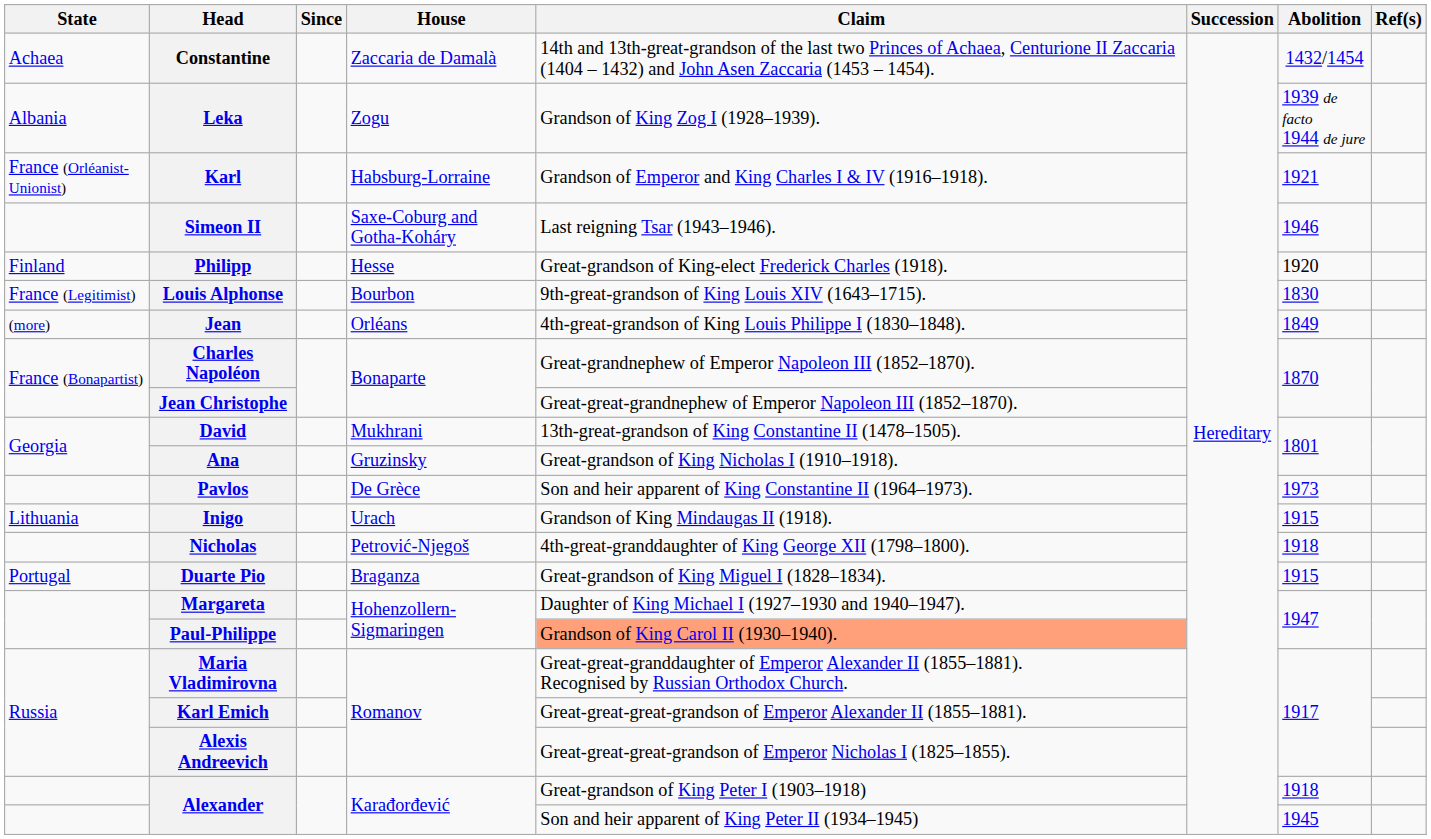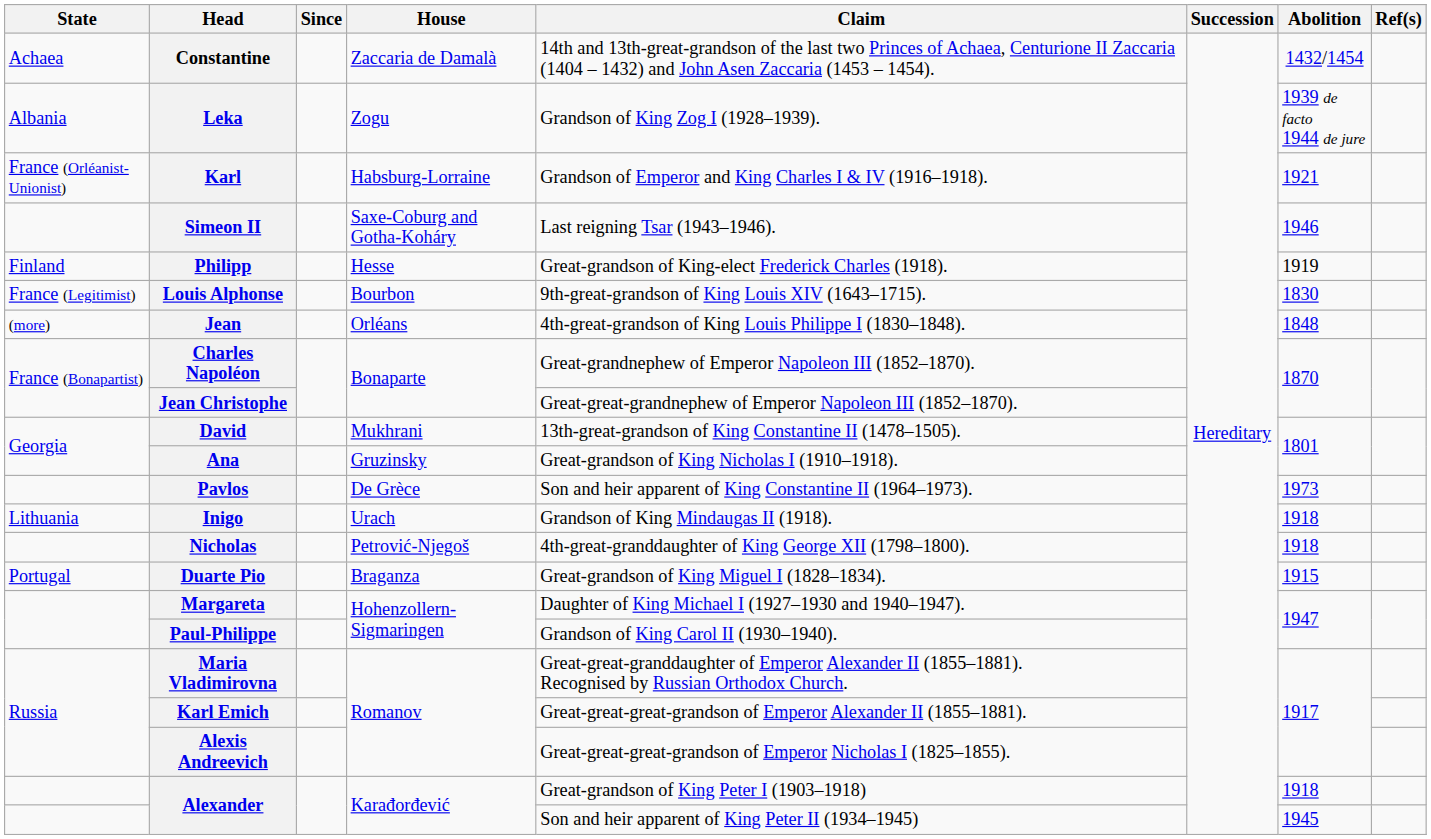 <table class="wikitable sortable">
 <tr>
 <th>State</th>
 <th>Head</th>
 <th>Since</th>
 <th>House</th>
 <th>Claim</th>
 <th>Succession</th>
 <th>Abolition</th>
 <th>Ref(s)</th>
 </tr>
 <tr>
 <td> <a href='#'>Achaea</a></td>
 <th scope="row">Constantine</th>
 <td></td>
 <td><a href='#'>Zaccaria de Damalà</a></td>
 <td>14th and 13th-great-grandson of the last two <a href='#'>Princes of Achaea</a>, <a href='#'>Centurione II Zaccaria</a> (1404 – 1432) and <a href='#'>John Asen Zaccaria</a> (1453 – 1454).</td>
 <td rowspan="22" style="text-align:center;"><a href='#'>Hereditary</a></td>
 <td style="text-align:center;"><a href='#'>1432</a>/<a href='#'>1454</a></td>
 <td></td>
 </tr>
 <tr>
 <td> <a href='#'>Albania</a></td>
 <th scope="row"><a href='#'>Leka</a></th>
 <td></td>
 <td><a href='#'>Zogu</a></td>
 <td>Grandson of <a href='#'>King</a> <a href='#'>Zog I</a> (1928–1939).</td>
 <td><a href='#'>1939</a> <small><em>de facto</em></small> <br><a href='#'>1944</a> <small><em>de jure</em></small></td>
 <td></td>
 </tr>
 <tr>
 <td> <a href='#'>France</a> <small>(<a href='#'>Orléanist-Unionist</a>)</small></td>
 <th scope="row"><a href='#'>Karl</a></th>
 <td></td>
 <td><a href='#'>Habsburg-Lorraine</a></td>
 <td>Grandson of <a href='#'>Emperor</a> and <a href='#'>King</a> <a href='#'>Charles I & IV</a> (1916–1918).</td>
 <td><a href='#'>1921</a></td>
 <td></td>
 </tr>
 <tr>
 <td></td>
 <th scope="row"><a href='#'>Simeon II</a></th>
 <td></td>
 <td><a href='#'>Saxe-Coburg and Gotha-Koháry</a></td>
 <td>Last reigning <a href='#'>Tsar</a> (1943–1946).</td>
 <td><a href='#'>1946</a></td>
 <td></td>
 </tr>
 <tr>
 <td> <a href='#'>Finland</a></td>
 <th scope="row"><a href='#'>Philipp</a></th>
 <td></td>
 <td><a href='#'>Hesse</a></td>
 <td>Great-grandson of King-elect <a href='#'>Frederick Charles</a> (1918).</td>
-<td>1920</td>
+<td>1919</td>
 <td></td>
 </tr>
 <tr>
 <td> <a href='#'>France</a> <small>(<a href='#'>Legitimist</a>)</small></td>
 <th scope="row"><a href='#'>Louis Alphonse</a></th>
 <td></td>
 <td><a href='#'>Bourbon</a></td>
 <td>9th-great-grandson of <a href='#'>King</a> <a href='#'>Louis XIV</a> (1643–1715).</td>
 <td><a href='#'>1830</a></td>
 <td></td>
 </tr>
 <tr>
 <td> <small>(<a href='#'>more</a>)</small></td>
 <th scope="row"><a href='#'>Jean</a></th>
 <td></td>
 <td><a href='#'>Orléans</a></td>
 <td>4th-great-grandson of King <a href='#'>Louis Philippe I</a> (1830–1848).</td>
-<td><a href='#'>1849</a></td>
+<td><a href='#'>1848</a></td>
 <td></td>
 </tr>
 <tr>
 <td rowspan="2"> <a href='#'>France</a> <small>(<a href='#'>Bonapartist</a>)</small></td>
 <th scope="row"><a href='#'>Charles Napoléon</a></th>
 <td rowspan="2"></td>
 <td rowspan="2"><a href='#'>Bonaparte</a></td>
 <td>Great-grandnephew of Emperor <a href='#'>Napoleon III</a> (1852–1870).</td>
 <td rowspan="2"><a href='#'>1870</a></td>
 <td rowspan="2"></td>
 </tr>
 <tr>
 <th scope="row"><a href='#'>Jean Christophe</a></th>
 <td>Great-great-grandnephew of Emperor <a href='#'>Napoleon III</a> (1852–1870).</td>
 </tr>
 <tr>
 <td rowspan="2"> <a href='#'>Georgia</a></td>
 <th><a href='#'>David</a></th>
 <td></td>
 <td><a href='#'>Mukhrani</a></td>
 <td>13th-great-grandson of <a href='#'>King</a> <a href='#'>Constantine II</a> (1478–1505).</td>
 <td rowspan="2"><a href='#'>1801</a></td>
 <td rowspan="2"></td>
 </tr>
 <tr>
 <th><a href='#'>Ana</a></th>
 <td></td>
 <td><a href='#'>Gruzinsky</a></td>
 <td>Great-grandson of <a href='#'>King</a> <a href='#'>Nicholas I</a> (1910–1918).</td>
 </tr>
 <tr>
 <td></td>
 <th scope="row"><a href='#'>Pavlos</a></th>
 <td></td>
 <td><a href='#'>De Grèce</a></td>
 <td>Son and heir apparent of <a href='#'>King</a> <a href='#'>Constantine II</a> (1964–1973).</td>
 <td><a href='#'>1973</a></td>
 <td></td>
 </tr>
 <tr>
 <td> <a href='#'>Lithuania</a></td>
 <th scope="row"><a href='#'>Inigo</a></th>
 <td></td>
 <td><a href='#'>Urach</a></td>
 <td>Grandson of King <a href='#'>Mindaugas II</a> (1918).</td>
-<td><a href='#'>1915</a></td>
+<td><a href='#'>1918</a></td>
 <td></td>
 </tr>
 <tr>
 <td></td>
 <th scope="row"><a href='#'>Nicholas</a></th>
 <td></td>
 <td><a href='#'>Petrović-Njegoš</a></td>
 <td>4th-great-granddaughter of <a href='#'>King</a> <a href='#'>George XII</a> (1798–1800).</td>
 <td><a href='#'>1918</a></td>
 <td></td>
 </tr>
 <tr>
 <td> <a href='#'>Portugal</a></td>
 <th scope="row"><a href='#'>Duarte Pio</a></th>
 <td></td>
 <td><a href='#'>Braganza</a></td>
 <td>Great-grandson of <a href='#'>King</a> <a href='#'>Miguel I</a> (1828–1834).</td>
 <td><a href='#'>1915</a></td>
 <td></td>
 </tr>
 <tr>
 <td rowspan="2"></td>
 <th scope="row"><a href='#'>Margareta</a></th>
 <td></td>
 <td rowspan="2"><a href='#'>Hohenzollern-Sigmaringen</a></td>
 <td>Daughter of <a href='#'>King Michael I</a> (1927–1930 and 1940–1947).</td>
 <td rowspan="2"><a href='#'>1947</a></td>
 <td rowspan="2"></td>
 </tr>
 <tr>
 <th scope="row"><a href='#'>Paul-Philippe</a></th>
 <td></td>
-<td style="background: lightsalmon;">Grandson of <a href='#'>King Carol II</a> (1930–1940).</td>
+<td>Grandson of <a href='#'>King Carol II</a> (1930–1940).</td>
 </tr>
 <tr>
 <td rowspan="3"> <a href='#'>Russia</a></td>
 <th scope="row"><a href='#'>Maria Vladimirovna</a></th>
 <td></td>
 <td rowspan="3"><a href='#'>Romanov</a></td>
 <td>Great-great-granddaughter of <a href='#'>Emperor</a> <a href='#'>Alexander II</a> (1855–1881).<br>Recognised by <a href='#'>Russian Orthodox Church</a>.</td>
 <td rowspan="3"><a href='#'>1917</a></td>
 <td></td>
 </tr>
 <tr>
 <th scope="row"><a href='#'>Karl Emich</a></th>
 <td></td>
 <td>Great-great-great-grandson of <a href='#'>Emperor</a> <a href='#'>Alexander II</a> (1855–1881).</td>
 <td></td>
 </tr>
 <tr>
 <th scope="row"><a href='#'>Alexis Andreevich</a></th>
 <td></td>
 <td>Great-great-great-grandson of <a href='#'>Emperor</a> <a href='#'>Nicholas I</a> (1825–1855).</td>
 <td></td>
 </tr>
 <tr>
 <td></td>
 <th rowspan="2" scope="row"><a href='#'>Alexander</a></th>
 <td rowspan="2"></td>
 <td rowspan="2"><a href='#'>Karađorđević</a></td>
 <td>Great-grandson of <a href='#'>King</a> <a href='#'>Peter I</a> (1903–1918)</td>
 <td><a href='#'>1918</a></td>
 <td></td>
 </tr>
 <tr>
 <td></td>
 <td>Son and heir apparent of <a href='#'>King</a> <a href='#'>Peter II</a> (1934–1945)</td>
 <td><a href='#'>1945</a></td>
 <td></td>
 </tr>
 </table>
